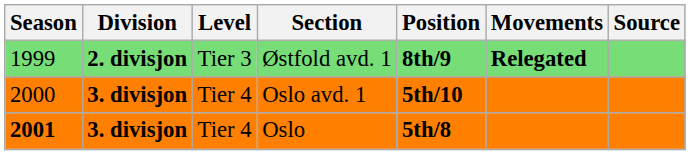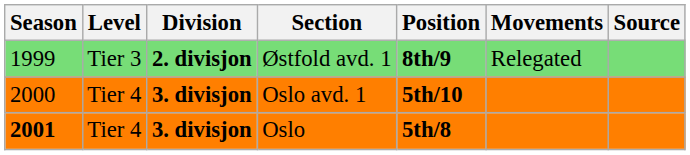 <table class="wikitable">
 <tr style="background:#f0f6fa;">
 <th>Season</th>
+<th>Level</th>
 <th>Division</th>
-<th>Level</th>
 <th>Section</th>
 <th>Position</th>
 <th>Movements</th>
 <th>Source</th>
 </tr>
 <tr>
 <td style="background:#7d7;">1999</td>
+<td style="background:#7d7;">Tier 3</td>
 <td style="background:#7d7;"><strong>2. divisjon</strong></td>
-<td style="background:#7d7;">Tier 3</td>
 <td style="background:#7d7;">Østfold avd. 1</td>
 <td style="background:#7d7;"><strong>8th/9</strong></td>
-<td style="background:#7d7;"><strong>Relegated</strong></td>
+<td style="background:#7d7;">Relegated</td>
 <td style="background:#7d7;"></td>
 </tr>
 <tr>
 <td style="background:#FF7F00;">2000</td>
+<td style="background:#FF7F00;">Tier 4</td>
 <td style="background:#FF7F00;"><strong>3. divisjon</strong></td>
-<td style="background:#FF7F00;">Tier 4</td>
 <td style="background:#FF7F00;">Oslo avd. 1</td>
 <td style="background:#FF7F00;"><strong>5th/10</strong></td>
 <td style="background:#FF7F00;"></td>
 <td style="background:#FF7F00;"></td>
 </tr>
 <tr>
 <td style="background:#FF7F00;"><strong>2001</strong></td>
+<td style="background:#FF7F00;">Tier 4</td>
 <td style="background:#FF7F00;"><strong>3. divisjon</strong></td>
-<td style="background:#FF7F00;">Tier 4</td>
 <td style="background:#FF7F00;">Oslo</td>
 <td style="background:#FF7F00;"><strong>5th/8</strong></td>
 <td style="background:#FF7F00;"></td>
 <td style="background:#FF7F00;"></td>
 </tr>
 </table>
